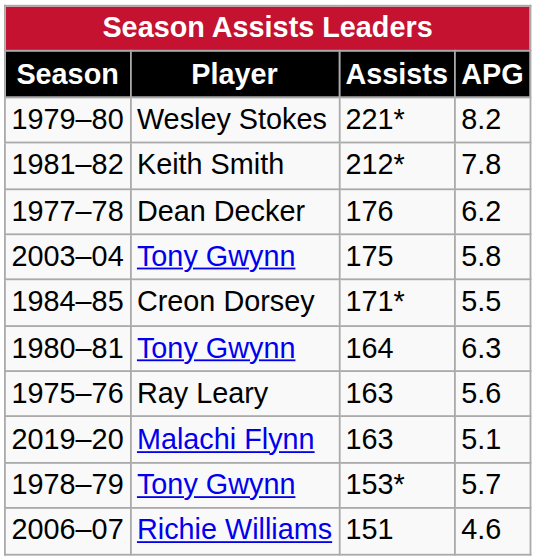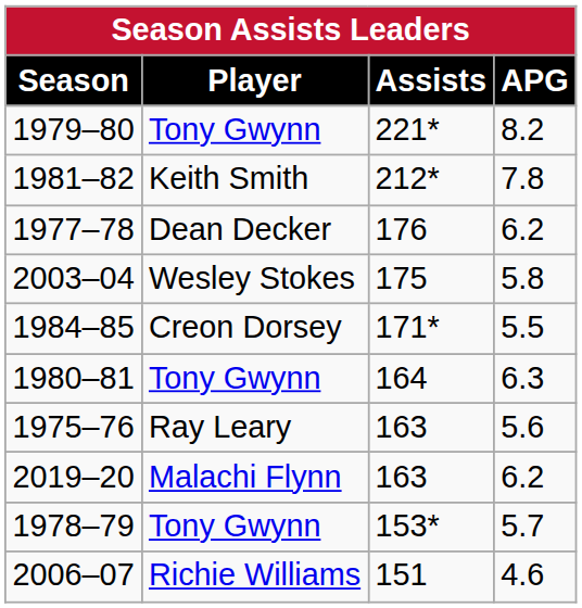 <table class="wikitable" style="float:left; margin-right:1em">
 <tr>
 <th style="background:#C41230; color:white;" colspan=6>Season Assists Leaders</th>
 </tr>
 <tr>
 <th style="background:black; color:white;">Season</th>
 <th style="background:black; color:white;">Player</th>
 <th style="background:black; color:white;">Assists</th>
 <th style="background:black; color:white;">APG</th>
 </tr>
 <tr>
 <td>1979–80</td>
-<td>Wesley Stokes</td>
+<td><a href='#'>Tony Gwynn</a></td>
 <td>221*</td>
 <td>8.2</td>
 </tr>
 <tr>
 <td>1981–82</td>
 <td>Keith Smith</td>
 <td>212*</td>
 <td>7.8</td>
 </tr>
 <tr>
 <td>1977–78</td>
 <td>Dean Decker</td>
 <td>176</td>
 <td>6.2</td>
 </tr>
 <tr>
 <td>2003–04</td>
-<td><a href='#'>Tony Gwynn</a></td>
+<td>Wesley Stokes</td>
 <td>175</td>
 <td>5.8</td>
 </tr>
 <tr>
 <td>1984–85</td>
 <td>Creon Dorsey</td>
 <td>171*</td>
 <td>5.5</td>
 </tr>
 <tr>
 <td>1980–81</td>
 <td><a href='#'>Tony Gwynn</a></td>
 <td>164</td>
 <td>6.3</td>
 </tr>
 <tr>
 <td>1975–76</td>
 <td>Ray Leary</td>
 <td>163</td>
 <td>5.6</td>
 </tr>
 <tr>
 <td>2019–20</td>
 <td><a href='#'>Malachi Flynn</a></td>
 <td>163</td>
-<td>5.1</td>
+<td>6.2</td>
 </tr>
 <tr>
 <td>1978–79</td>
 <td><a href='#'>Tony Gwynn</a></td>
 <td>153*</td>
 <td>5.7</td>
 </tr>
 <tr>
 <td>2006–07</td>
 <td><a href='#'>Richie Williams</a></td>
 <td>151</td>
 <td>4.6</td>
 </tr>
 </table>
